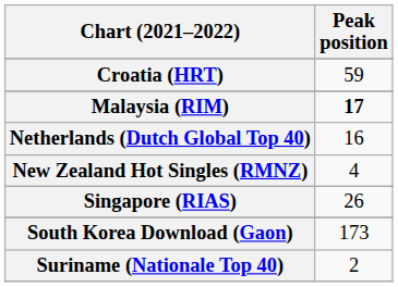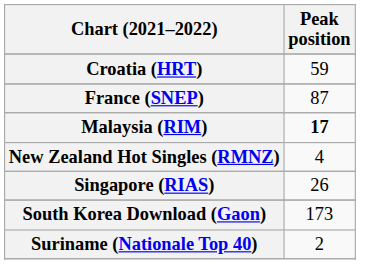 <table class="wikitable sortable plainrowheaders" style="text-align:center">
 <tr>
 <th scope="col">Chart (2021–2022)</th>
 <th scope="col">Peak<br>position</th>
 </tr>
 <tr>
 </tr>
 <tr>
 </tr>
 <tr>
 <th scope="row">Croatia (<a href='#'>HRT</a>)</th>
 <td>59</td>
 </tr>
 <tr>
 </tr>
 <tr>
+<th scope="row">France (<a href='#'>SNEP</a>)</th>
+<td>87</td>
+</tr>
+<tr>
 </tr>
 <tr>
 <th scope="row">Malaysia (<a href='#'>RIM</a>)</th>
 <td><strong>17</strong></td>
-</tr>
-<tr>
-<th scope="row">Netherlands (<a href='#'>Dutch Global Top 40</a>)</th>
-<td>16</td>
 </tr>
 <tr>
 <th scope="row">New Zealand Hot Singles (<a href='#'>RMNZ</a>)</th>
 <td>4</td>
 </tr>
 <tr>
 </tr>
 <tr>
 </tr>
 <tr>
 <th scope="row">Singapore (<a href='#'>RIAS</a>)</th>
 <td>26</td>
 </tr>
 <tr>
 </tr>
 <tr>
 <th scope="row">South Korea Download (<a href='#'>Gaon</a>)</th>
 <td>173</td>
 </tr>
 <tr>
 <th scope="row">Suriname (<a href='#'>Nationale Top 40</a>)</th>
 <td>2</td>
 </tr>
 <tr>
 </tr>
 <tr>
 </tr>
 <tr>
 </tr>
 <tr>
 </tr>
 <tr>
 </tr>
 <tr>
 </tr>
 <tr>
 </tr>
 </table>
